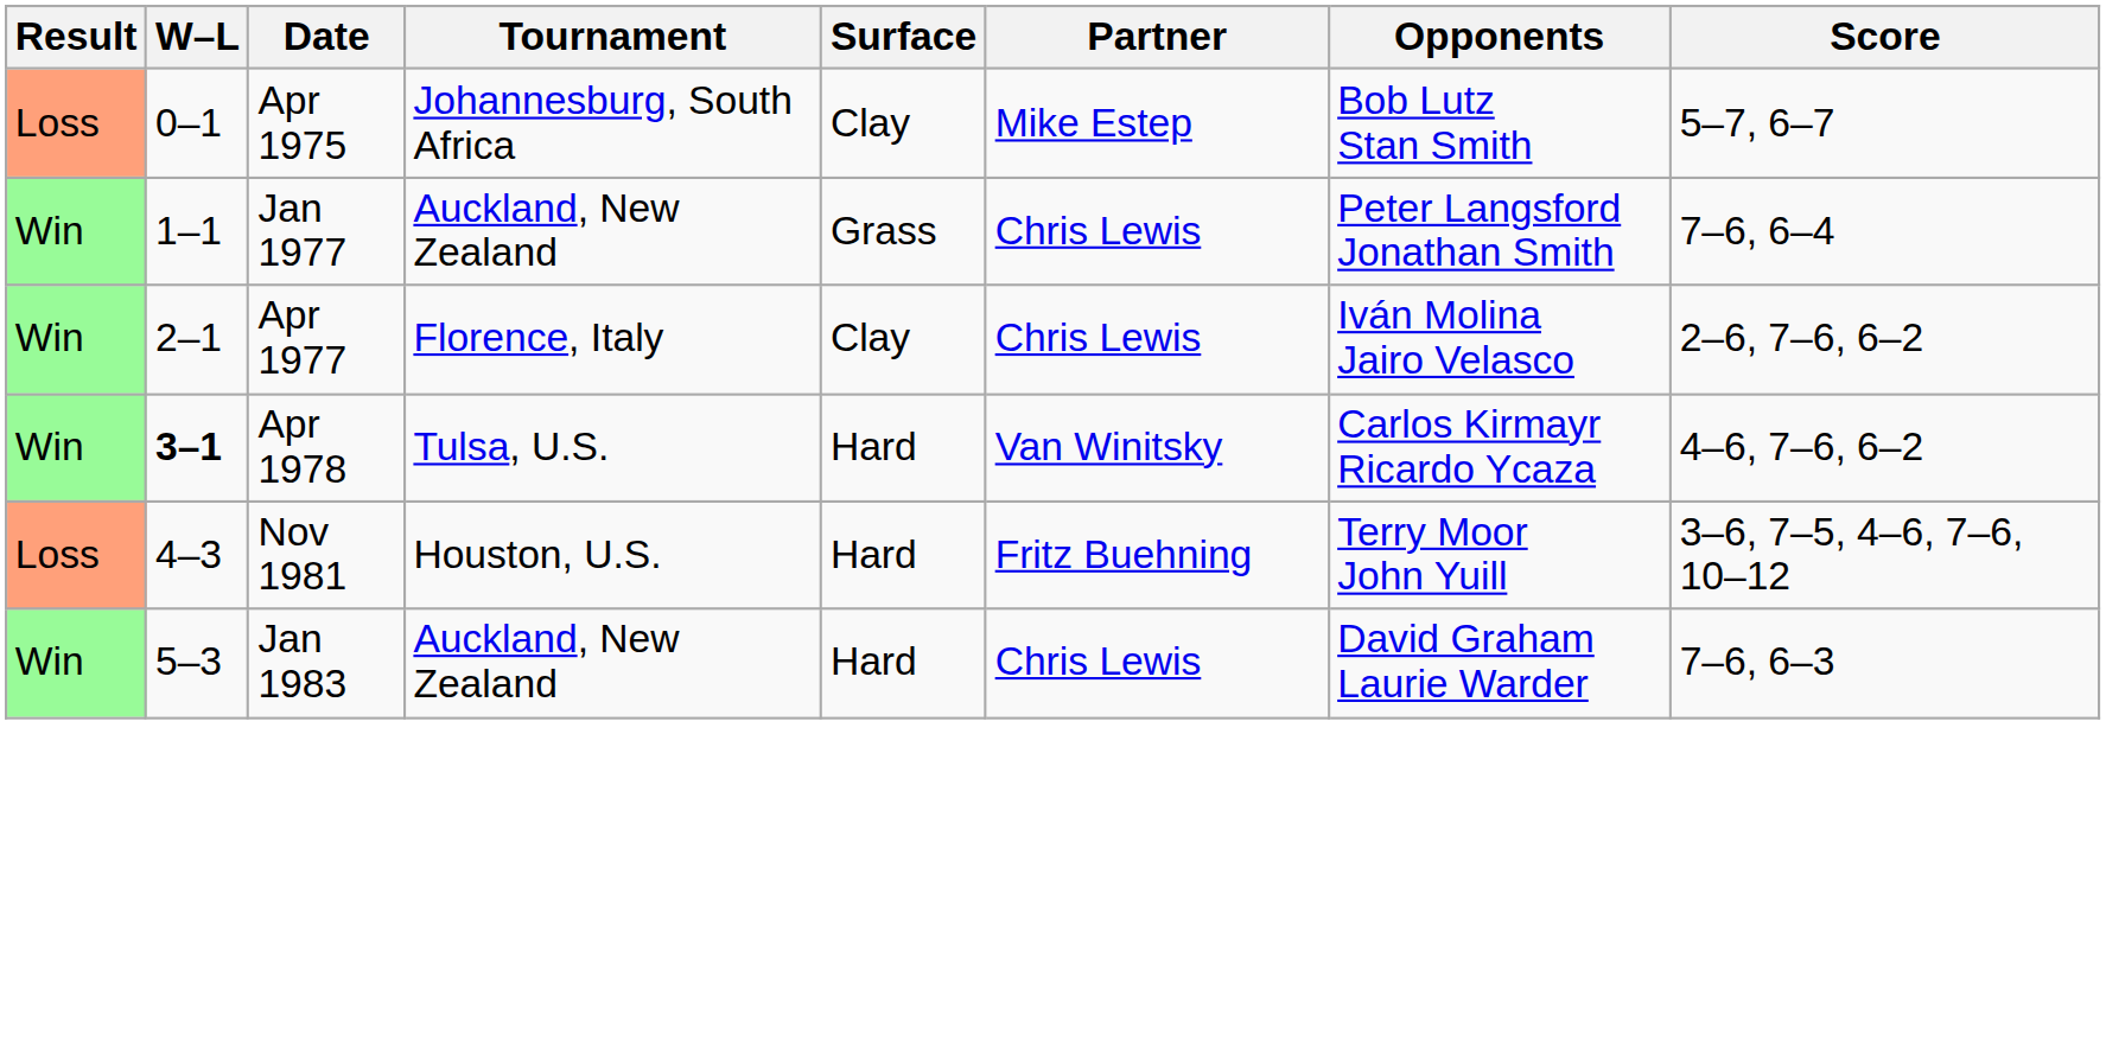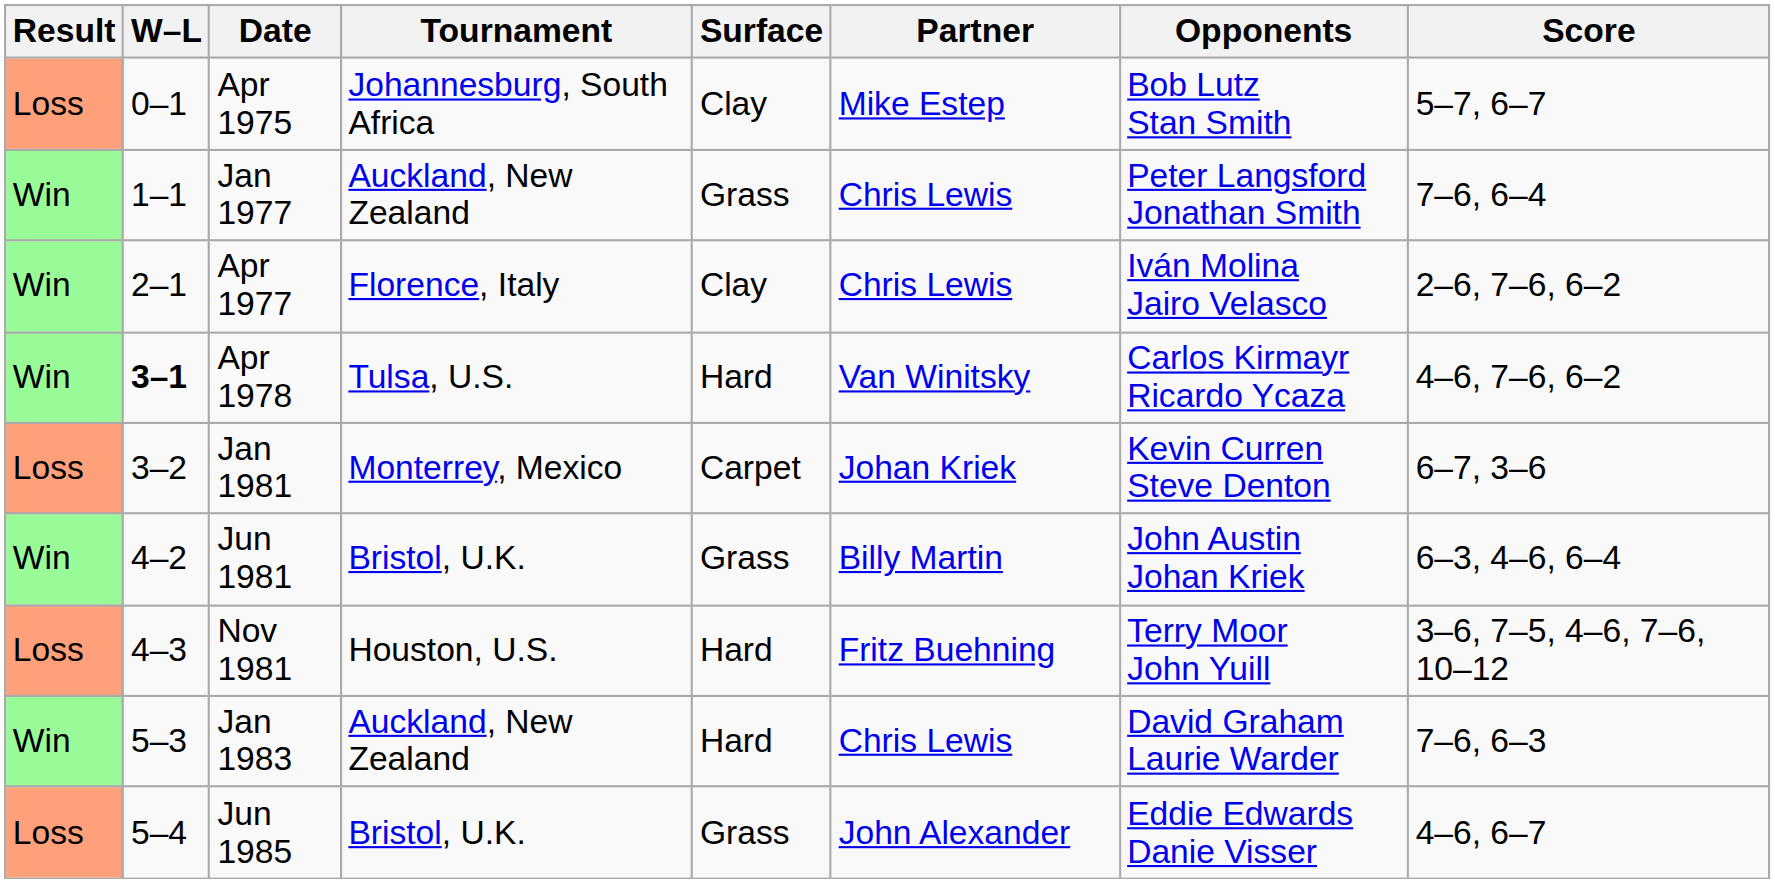 <table class="sortable wikitable">
 <tr>
 <th>Result</th>
 <th class="unsortable">W–L</th>
 <th style="width:55px">Date</th>
 <th style="width:160px">Tournament</th>
 <th style="width:50px">Surface</th>
 <th style="width:130px">Partner</th>
 <th style="width:130px">Opponents</th>
 <th style="width:165px" class="unsortable">Score</th>
 </tr>
 <tr>
 <td style="background:#ffa07a;">Loss</td>
 <td>0–1</td>
 <td>Apr 1975</td>
 <td><a href='#'>Johannesburg</a>, South Africa</td>
 <td>Clay</td>
 <td> <a href='#'>Mike Estep</a></td>
 <td> <a href='#'>Bob Lutz</a> <br>  <a href='#'>Stan Smith</a></td>
 <td>5–7, 6–7</td>
 </tr>
 <tr>
 <td style="background:#98fb98;">Win</td>
 <td>1–1</td>
 <td>Jan 1977</td>
 <td><a href='#'>Auckland</a>, New Zealand</td>
 <td>Grass</td>
 <td> <a href='#'>Chris Lewis</a></td>
 <td> <a href='#'>Peter Langsford</a> <br>  <a href='#'>Jonathan Smith</a></td>
 <td>7–6, 6–4</td>
 </tr>
 <tr>
 <td style="background:#98fb98;">Win</td>
 <td>2–1</td>
 <td>Apr 1977</td>
 <td><a href='#'>Florence</a>, Italy</td>
 <td>Clay</td>
 <td> <a href='#'>Chris Lewis</a></td>
 <td> <a href='#'>Iván Molina</a> <br>  <a href='#'>Jairo Velasco</a></td>
 <td>2–6, 7–6, 6–2</td>
 </tr>
 <tr>
 <td style="background:#98fb98;">Win</td>
 <td><strong>3–1</strong></td>
 <td>Apr 1978</td>
 <td><a href='#'>Tulsa</a>, U.S.</td>
 <td>Hard</td>
 <td> <a href='#'>Van Winitsky</a></td>
 <td> <a href='#'>Carlos Kirmayr</a> <br>  <a href='#'>Ricardo Ycaza</a></td>
 <td>4–6, 7–6, 6–2</td>
 </tr>
 <tr>
 <td style="background:#ffa07a;">Loss</td>
+<td>3–2</td>
+<td>Jan 1981</td>
+<td><a href='#'>Monterrey</a>, Mexico</td>
+<td>Carpet</td>
+<td> <a href='#'>Johan Kriek</a></td>
+<td> <a href='#'>Kevin Curren</a> <br>  <a href='#'>Steve Denton</a></td>
+<td>6–7, 3–6</td>
+</tr>
+<tr>
+<td style="background:#98fb98;">Win</td>
+<td>4–2</td>
+<td>Jun 1981</td>
+<td><a href='#'>Bristol</a>, U.K.</td>
+<td>Grass</td>
+<td> <a href='#'>Billy Martin</a></td>
+<td> <a href='#'>John Austin</a> <br>  <a href='#'>Johan Kriek</a></td>
+<td>6–3, 4–6, 6–4</td>
+</tr>
+<tr>
+<td style="background:#ffa07a;">Loss</td>
 <td>4–3</td>
 <td>Nov 1981</td>
 <td>Houston, U.S.</td>
 <td>Hard</td>
 <td> <a href='#'>Fritz Buehning</a></td>
 <td> <a href='#'>Terry Moor</a> <br>  <a href='#'>John Yuill</a></td>
 <td>3–6, 7–5, 4–6, 7–6, 10–12</td>
 </tr>
 <tr>
 <td style="background:#98fb98;">Win</td>
 <td>5–3</td>
 <td>Jan 1983</td>
 <td><a href='#'>Auckland</a>, New Zealand</td>
 <td>Hard</td>
 <td> <a href='#'>Chris Lewis</a></td>
 <td> <a href='#'>David Graham</a> <br>  <a href='#'>Laurie Warder</a></td>
 <td>7–6, 6–3</td>
 </tr>
+<tr>
+<td style="background:#ffa07a;">Loss</td>
+<td>5–4</td>
+<td>Jun 1985</td>
+<td><a href='#'>Bristol</a>, U.K.</td>
+<td>Grass</td>
+<td> <a href='#'>John Alexander</a></td>
+<td> <a href='#'>Eddie Edwards</a> <br>  <a href='#'>Danie Visser</a></td>
+<td>4–6, 6–7</td>
+</tr>
 </table>
